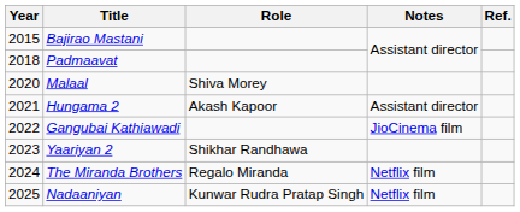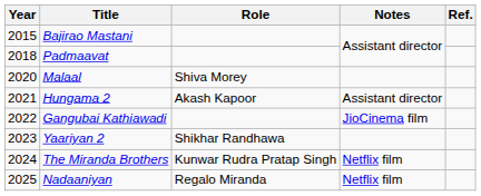 <table class="wikitable sortable plainrowheaders">
 <tr style="text-align:center;">
 <th scope="col">Year</th>
 <th scope="col">Title</th>
 <th scope="col">Role</th>
 <th scope="col" class="unsortable">Notes</th>
 <th scope="col" class="unsortable">Ref.</th>
 </tr>
 <tr>
 <td>2015</td>
 <td><em><a href='#'>Bajirao Mastani</a></em></td>
 <td></td>
 <td rowspan="2">Assistant director</td>
 <td></td>
 </tr>
 <tr>
 <td>2018</td>
 <td><em><a href='#'>Padmaavat</a></em></td>
 <td></td>
 <td></td>
 </tr>
 <tr>
 <td>2020</td>
 <td><em><a href='#'>Malaal</a></em></td>
 <td>Shiva Morey</td>
 <td></td>
 <td></td>
 </tr>
 <tr>
 <td>2021</td>
 <td><em><a href='#'>Hungama 2</a></em></td>
 <td>Akash Kapoor</td>
 <td>Assistant director</td>
 <td></td>
 </tr>
 <tr>
 <td>2022</td>
 <td><em><a href='#'>Gangubai Kathiawadi</a></em></td>
 <td></td>
 <td><a href='#'>JioCinema</a> film</td>
 <td></td>
 </tr>
 <tr>
 <td>2023</td>
 <td><em><a href='#'>Yaariyan 2</a></em></td>
 <td>Shikhar Randhawa</td>
 <td></td>
 <td></td>
 </tr>
 <tr>
 <td>2024</td>
 <td><em><a href='#'>The Miranda Brothers</a></em></td>
-<td>Regalo Miranda</td>
+<td>Kunwar Rudra Pratap Singh</td>
 <td><a href='#'>Netflix</a> film</td>
 <td></td>
 </tr>
 <tr>
 <td>2025</td>
 <td><em><a href='#'>Nadaaniyan</a></em></td>
-<td>Kunwar Rudra Pratap Singh</td>
+<td>Regalo Miranda</td>
 <td><a href='#'>Netflix</a> film</td>
 <td></td>
 </tr>
 </table>
